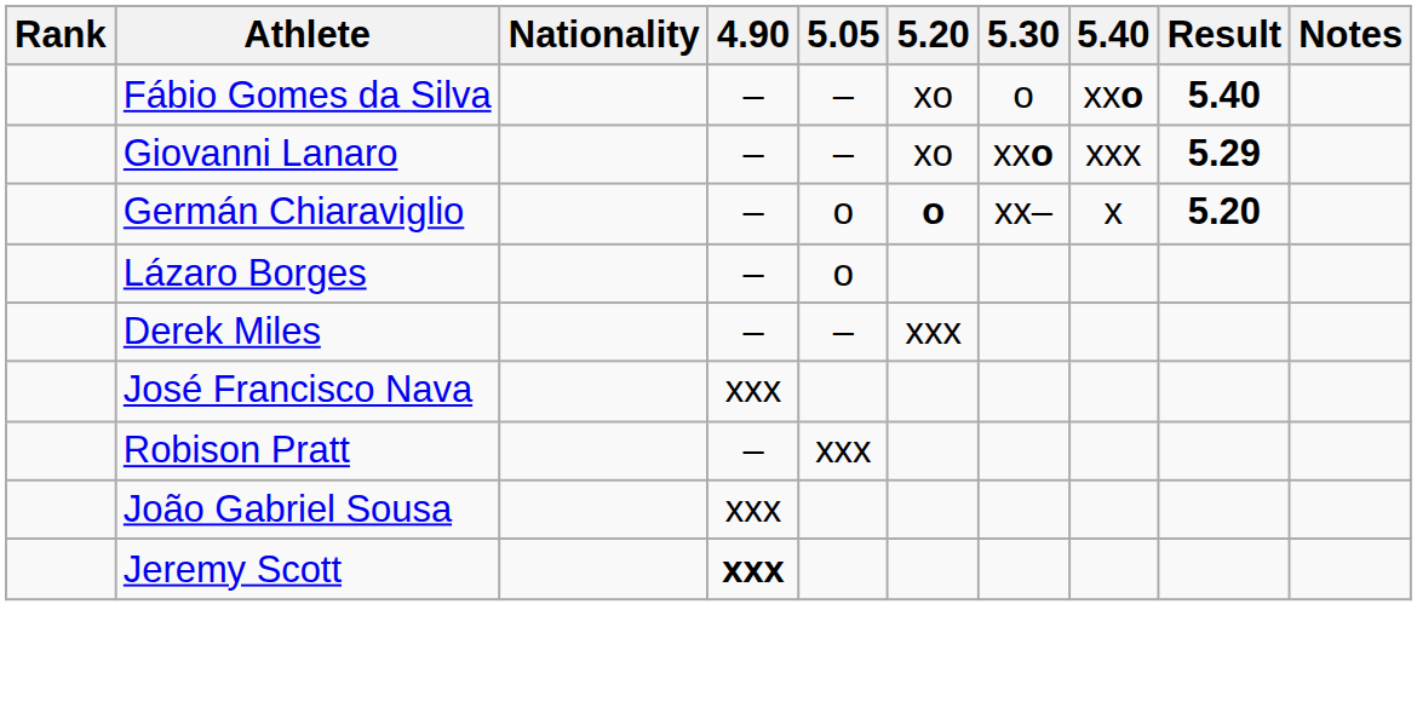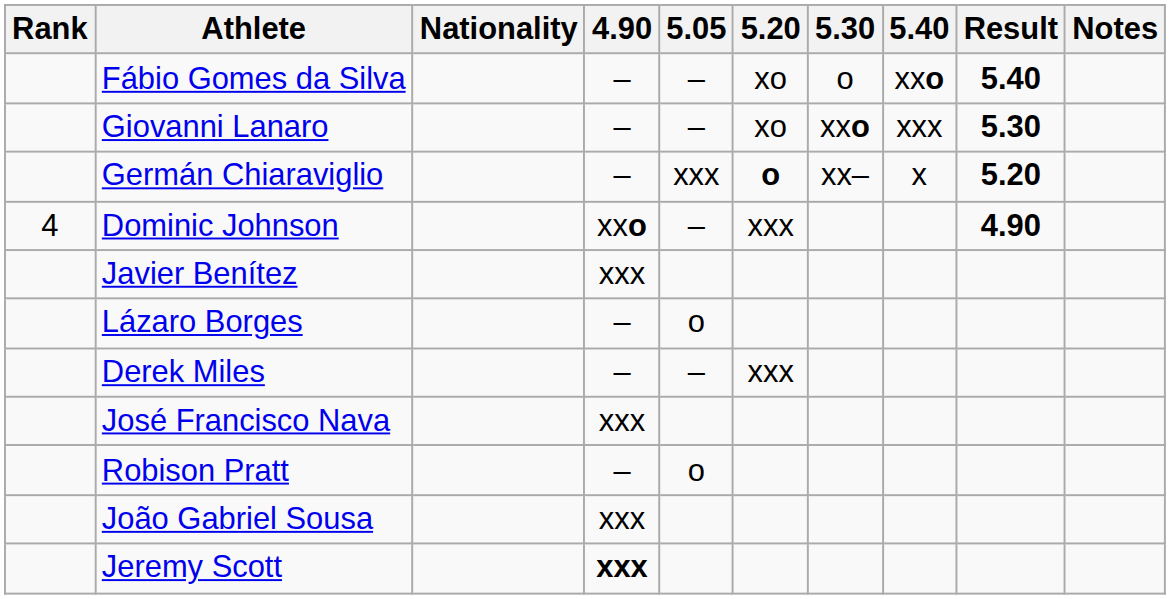 <table class="wikitable sortable" style="text-align:center">
 <tr>
 <th>Rank</th>
 <th>Athlete</th>
 <th>Nationality</th>
 <th>4.90</th>
 <th>5.05</th>
 <th>5.20</th>
 <th>5.30</th>
 <th>5.40</th>
 <th>Result</th>
 <th>Notes</th>
 </tr>
 <tr>
 <td></td>
 <td align="left"><a href='#'>Fábio Gomes da Silva</a></td>
 <td align=left></td>
 <td>–</td>
 <td>–</td>
 <td>xo</td>
 <td>o</td>
 <td>xx<strong>o</strong></td>
 <td><strong>5.40</strong></td>
 <td></td>
 </tr>
 <tr>
 <td></td>
 <td align="left"><a href='#'>Giovanni Lanaro</a></td>
 <td align=left></td>
 <td>–</td>
 <td>–</td>
 <td>xo</td>
 <td>xx<strong>o</strong></td>
 <td>xxx</td>
-<td><strong>5.29</strong></td>
+<td><strong>5.30</strong></td>
 <td></td>
 </tr>
 <tr>
 <td></td>
 <td align="left"><a href='#'>Germán Chiaraviglio</a></td>
 <td align=left></td>
 <td>–</td>
-<td>o</td>
+<td>xxx</td>
 <td><strong>o</strong></td>
 <td>xx–</td>
 <td>x</td>
 <td><strong>5.20</strong></td>
+<td></td>
+</tr>
+<tr>
+<td>4</td>
+<td align="left"><a href='#'>Dominic Johnson</a></td>
+<td align=left></td>
+<td>xx<strong>o</strong></td>
+<td>–</td>
+<td>xxx</td>
+<td></td>
+<td></td>
+<td><strong>4.90</strong></td>
+<td></td>
+</tr>
+<tr>
+<td></td>
+<td align="left"><a href='#'>Javier Benítez</a></td>
+<td align=left></td>
+<td>xxx</td>
+<td></td>
+<td></td>
+<td></td>
+<td></td>
+<td><strong></strong></td>
 <td></td>
 </tr>
 <tr>
 <td></td>
 <td align="left"><a href='#'>Lázaro Borges</a></td>
 <td align=left></td>
 <td>–</td>
 <td>o</td>
 <td></td>
 <td></td>
 <td></td>
 <td><strong></strong></td>
 <td></td>
 </tr>
 <tr>
 <td></td>
 <td align="left"><a href='#'>Derek Miles</a></td>
 <td align=left></td>
 <td>–</td>
 <td>–</td>
 <td>xxx</td>
 <td></td>
 <td></td>
 <td><strong></strong></td>
 <td></td>
 </tr>
 <tr>
 <td></td>
 <td align="left"><a href='#'>José Francisco Nava</a></td>
 <td align=left></td>
 <td>xxx</td>
 <td></td>
 <td></td>
 <td></td>
 <td></td>
 <td><strong></strong></td>
 <td></td>
 </tr>
 <tr>
 <td></td>
 <td align="left"><a href='#'>Robison Pratt</a></td>
 <td align=left></td>
 <td>–</td>
-<td>xxx</td>
+<td>o</td>
 <td></td>
 <td></td>
 <td></td>
 <td><strong></strong></td>
 <td></td>
 </tr>
 <tr>
 <td></td>
 <td align="left"><a href='#'>João Gabriel Sousa</a></td>
 <td align=left></td>
 <td>xxx</td>
 <td></td>
 <td></td>
 <td></td>
 <td></td>
 <td><strong></strong></td>
 <td></td>
 </tr>
 <tr>
 <td></td>
 <td align="left"><a href='#'>Jeremy Scott</a></td>
 <td align=left></td>
 <td><strong>xxx</strong></td>
 <td></td>
 <td></td>
 <td></td>
 <td></td>
 <td><strong></strong></td>
 <td></td>
 </tr>
 </table>
